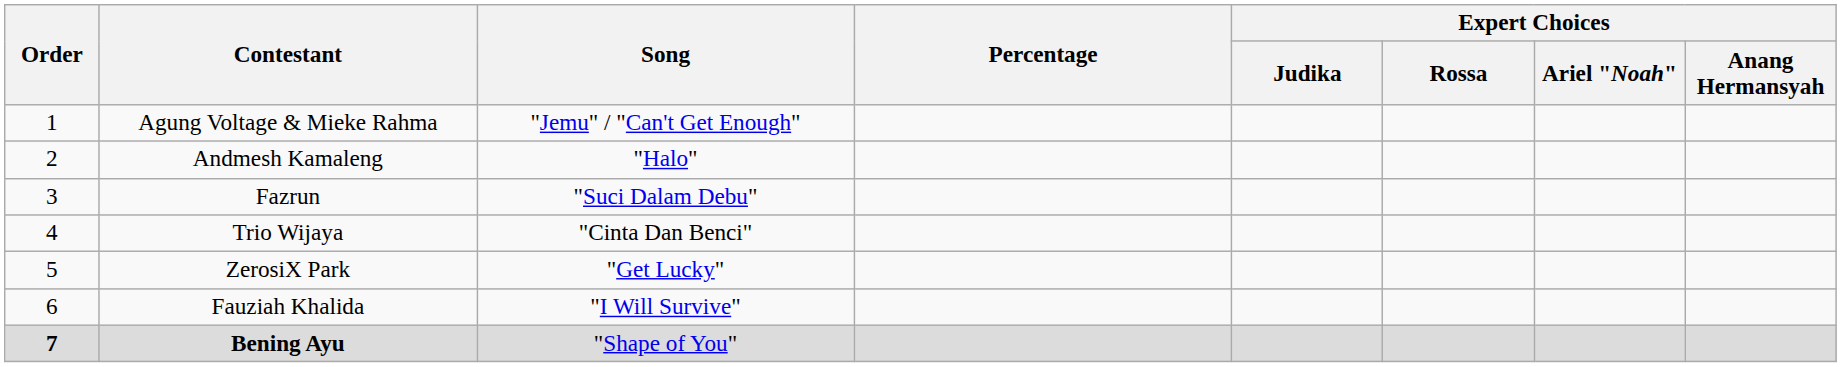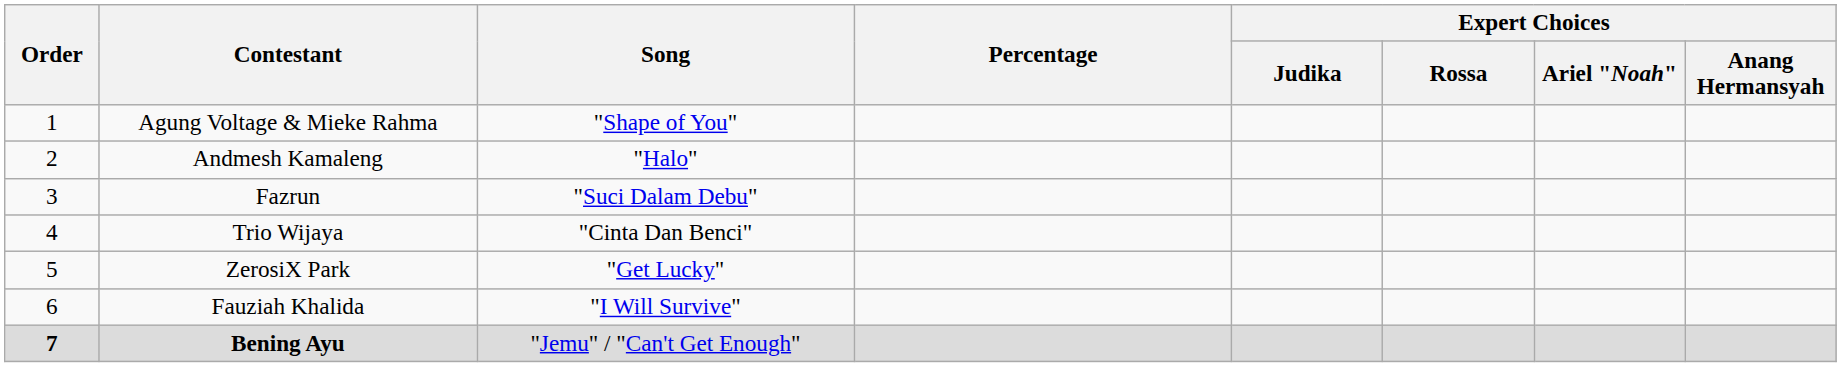 <table class="wikitable" style="text-align:center; width:100%;">
 <tr>
 <th scope="col" rowspan="2" style="width:05%;">Order</th>
 <th scope="col" rowspan="2" style="width:20%;">Contestant</th>
 <th scope="col" rowspan="2" style="width:20%;">Song</th>
 <th scope="col" rowspan="2" style="width:20%;">Percentage</th>
 <th scope="col" colspan="4" style="width:32%;">Expert Choices</th>
 </tr>
 <tr>
 <th style="width:08%;">Judika</th>
 <th style="width:08%;">Rossa</th>
 <th style="width:08%;">Ariel "<em>Noah</em>"</th>
 <th style="width:08%;">Anang Hermansyah</th>
 </tr>
 <tr>
 <td>1</td>
 <td>Agung Voltage & Mieke Rahma</td>
-<td>"<a href='#'>Jemu</a>" / "<a href='#'>Can't Get Enough</a>"</td>
+<td>"<a href='#'>Shape of You</a>"</td>
 <td></td>
 <td></td>
 <td></td>
 <td></td>
 <td></td>
 </tr>
 <tr>
 <td>2</td>
 <td>Andmesh Kamaleng</td>
 <td>"<a href='#'>Halo</a>"</td>
 <td></td>
 <td></td>
 <td></td>
 <td></td>
 <td></td>
 </tr>
 <tr>
 <td>3</td>
 <td>Fazrun</td>
 <td>"<a href='#'>Suci Dalam Debu</a>"</td>
 <td></td>
 <td></td>
 <td></td>
 <td></td>
 <td></td>
 </tr>
 <tr>
 <td>4</td>
 <td>Trio Wijaya</td>
 <td>"Cinta Dan Benci"</td>
 <td></td>
 <td></td>
 <td></td>
 <td></td>
 <td></td>
 </tr>
 <tr>
 <td>5</td>
 <td>ZerosiX Park</td>
 <td>"<a href='#'>Get Lucky</a>"</td>
 <td></td>
 <td></td>
 <td></td>
 <td></td>
 <td></td>
 </tr>
 <tr>
 <td>6</td>
 <td>Fauziah Khalida</td>
 <td>"<a href='#'>I Will Survive</a>"</td>
 <td></td>
 <td></td>
 <td></td>
 <td></td>
 <td></td>
 </tr>
 <tr style="background:#DCDCDC;">
 <td><strong>7</strong></td>
 <td><strong>Bening Ayu</strong></td>
-<td>"<a href='#'>Shape of You</a>"</td>
+<td>"<a href='#'>Jemu</a>" / "<a href='#'>Can't Get Enough</a>"</td>
 <td></td>
 <td></td>
 <td></td>
 <td></td>
 <td></td>
 </tr>
 </table>
